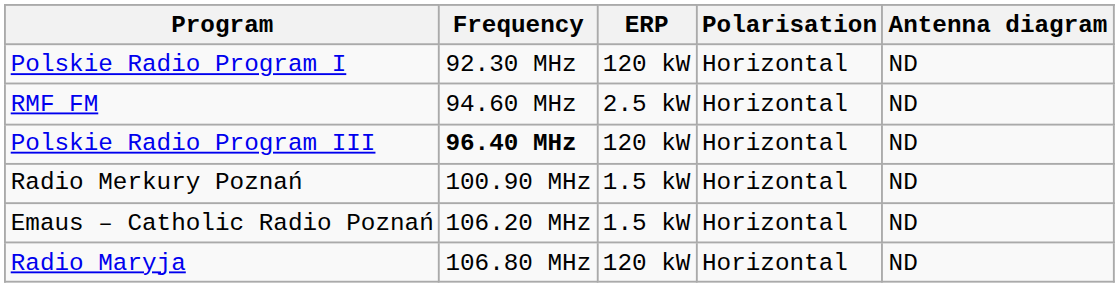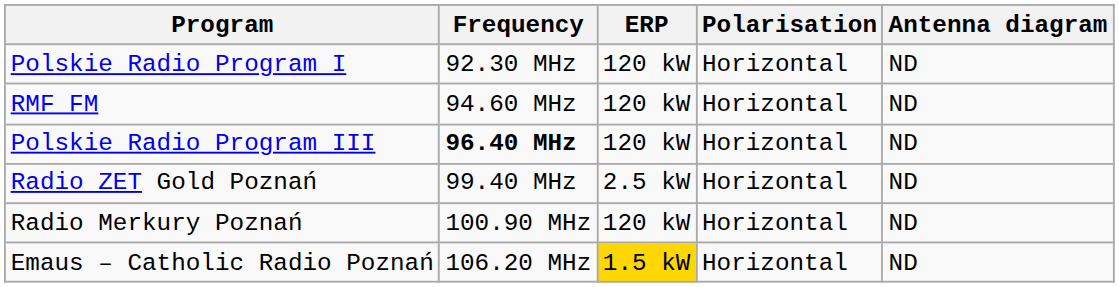 <table class="wikitable">
 <tr>
 <th>Program</th>
 <th>Frequency</th>
 <th>ERP</th>
 <th>Polarisation</th>
 <th>Antenna diagram</th>
 </tr>
 <tr>
 <td><a href='#'>Polskie Radio Program I</a></td>
 <td>92.30 MHz</td>
 <td>120 kW</td>
 <td>Horizontal</td>
 <td>ND</td>
 </tr>
 <tr>
 <td><a href='#'>RMF FM</a></td>
 <td>94.60 MHz</td>
-<td>2.5 kW</td>
+<td>120 kW</td>
 <td>Horizontal</td>
 <td>ND</td>
 </tr>
 <tr>
 <td><a href='#'>Polskie Radio Program III</a></td>
 <td><strong>96.40 MHz</strong></td>
 <td>120 kW</td>
 <td>Horizontal</td>
 <td>ND</td>
 </tr>
 <tr>
+<td><a href='#'>Radio ZET</a> Gold Poznań</td>
+<td>99.40 MHz</td>
+<td>2.5 kW</td>
+<td>Horizontal</td>
+<td>ND</td>
+</tr>
+<tr>
 <td>Radio Merkury Poznań</td>
 <td>100.90 MHz</td>
-<td>1.5 kW</td>
+<td>120 kW</td>
 <td>Horizontal</td>
 <td>ND</td>
 </tr>
 <tr>
 <td>Emaus – Catholic Radio Poznań</td>
 <td>106.20 MHz</td>
-<td>1.5 kW</td>
-<td>Horizontal</td>
-<td>ND</td>
-</tr>
-<tr>
-<td><a href='#'>Radio Maryja</a></td>
-<td>106.80 MHz</td>
-<td>120 kW</td>
+<td style="background: gold;">1.5 kW</td>
 <td>Horizontal</td>
 <td>ND</td>
 </tr>
 </table>
